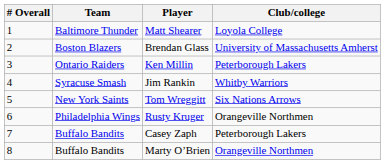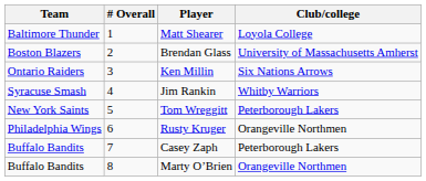 <table class="wikitable">
 <tr>
+<th>Team</th>
 <th># Overall</th>
-<th>Team</th>
 <th>Player</th>
 <th>Club/college</th>
 </tr>
 <tr>
+<td><a href='#'>Baltimore Thunder</a></td>
 <td>1</td>
-<td><a href='#'>Baltimore Thunder</a></td>
 <td><a href='#'>Matt Shearer</a></td>
 <td><a href='#'>Loyola College</a></td>
 </tr>
 <tr>
+<td><a href='#'>Boston Blazers</a></td>
 <td>2</td>
-<td><a href='#'>Boston Blazers</a></td>
 <td>Brendan Glass</td>
 <td><a href='#'>University of Massachusetts Amherst</a></td>
 </tr>
 <tr>
+<td><a href='#'>Ontario Raiders</a></td>
 <td>3</td>
-<td><a href='#'>Ontario Raiders</a></td>
 <td><a href='#'>Ken Millin</a></td>
-<td><a href='#'>Peterborough Lakers</a></td>
+<td><a href='#'>Six Nations Arrows</a></td>
 </tr>
 <tr>
+<td><a href='#'>Syracuse Smash</a></td>
 <td>4</td>
-<td><a href='#'>Syracuse Smash</a></td>
 <td>Jim Rankin</td>
 <td><a href='#'>Whitby Warriors</a></td>
 </tr>
 <tr>
+<td><a href='#'>New York Saints</a></td>
 <td>5</td>
-<td><a href='#'>New York Saints</a></td>
 <td><a href='#'>Tom Wreggitt</a></td>
-<td><a href='#'>Six Nations Arrows</a></td>
+<td><a href='#'>Peterborough Lakers</a></td>
 </tr>
 <tr>
+<td><a href='#'>Philadelphia Wings</a></td>
 <td>6</td>
-<td><a href='#'>Philadelphia Wings</a></td>
 <td><a href='#'>Rusty Kruger</a></td>
 <td>Orangeville Northmen</td>
 </tr>
 <tr>
+<td><a href='#'>Buffalo Bandits</a></td>
 <td>7</td>
-<td><a href='#'>Buffalo Bandits</a></td>
 <td>Casey Zaph</td>
 <td>Peterborough Lakers</td>
 </tr>
 <tr>
+<td>Buffalo Bandits</td>
 <td>8</td>
-<td>Buffalo Bandits</td>
 <td>Marty O’Brien</td>
 <td><a href='#'>Orangeville Northmen</a></td>
 </tr>
 </table>
